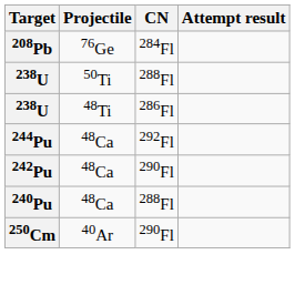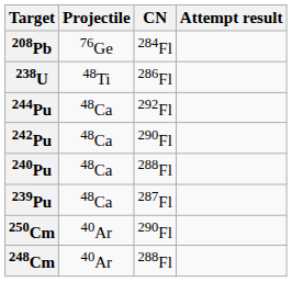 <table class="wikitable" style="text-align:center">
 <tr>
 <th>Target</th>
 <th>Projectile</th>
 <th>CN</th>
 <th>Attempt result</th>
 </tr>
 <tr>
 <th><sup>208</sup>Pb</th>
 <td><sup>76</sup>Ge</td>
 <td><sup>284</sup>Fl</td>
-<td></td>
-</tr>
-<tr>
-<th><sup>238</sup>U</th>
-<td><sup>50</sup>Ti</td>
-<td><sup>288</sup>Fl</td>
 <td></td>
 </tr>
 <tr>
 <th><sup>238</sup>U</th>
 <td><sup>48</sup>Ti</td>
 <td><sup>286</sup>Fl</td>
 <td></td>
 </tr>
 <tr>
 <th><sup>244</sup>Pu</th>
 <td><sup>48</sup>Ca</td>
 <td><sup>292</sup>Fl</td>
 <td></td>
 </tr>
 <tr>
 <th><sup>242</sup>Pu</th>
 <td><sup>48</sup>Ca</td>
 <td><sup>290</sup>Fl</td>
 <td></td>
 </tr>
 <tr>
 <th><sup>240</sup>Pu</th>
 <td><sup>48</sup>Ca</td>
 <td><sup>288</sup>Fl</td>
 <td></td>
 </tr>
 <tr>
+<th><sup>239</sup>Pu</th>
+<td><sup>48</sup>Ca</td>
+<td><sup>287</sup>Fl</td>
+<td></td>
+</tr>
+<tr>
 <th><sup>250</sup>Cm</th>
 <td><sup>40</sup>Ar</td>
 <td><sup>290</sup>Fl</td>
 <td></td>
 </tr>
+<tr>
+<th><sup>248</sup>Cm</th>
+<td><sup>40</sup>Ar</td>
+<td><sup>288</sup>Fl</td>
+<td></td>
+</tr>
 </table>
